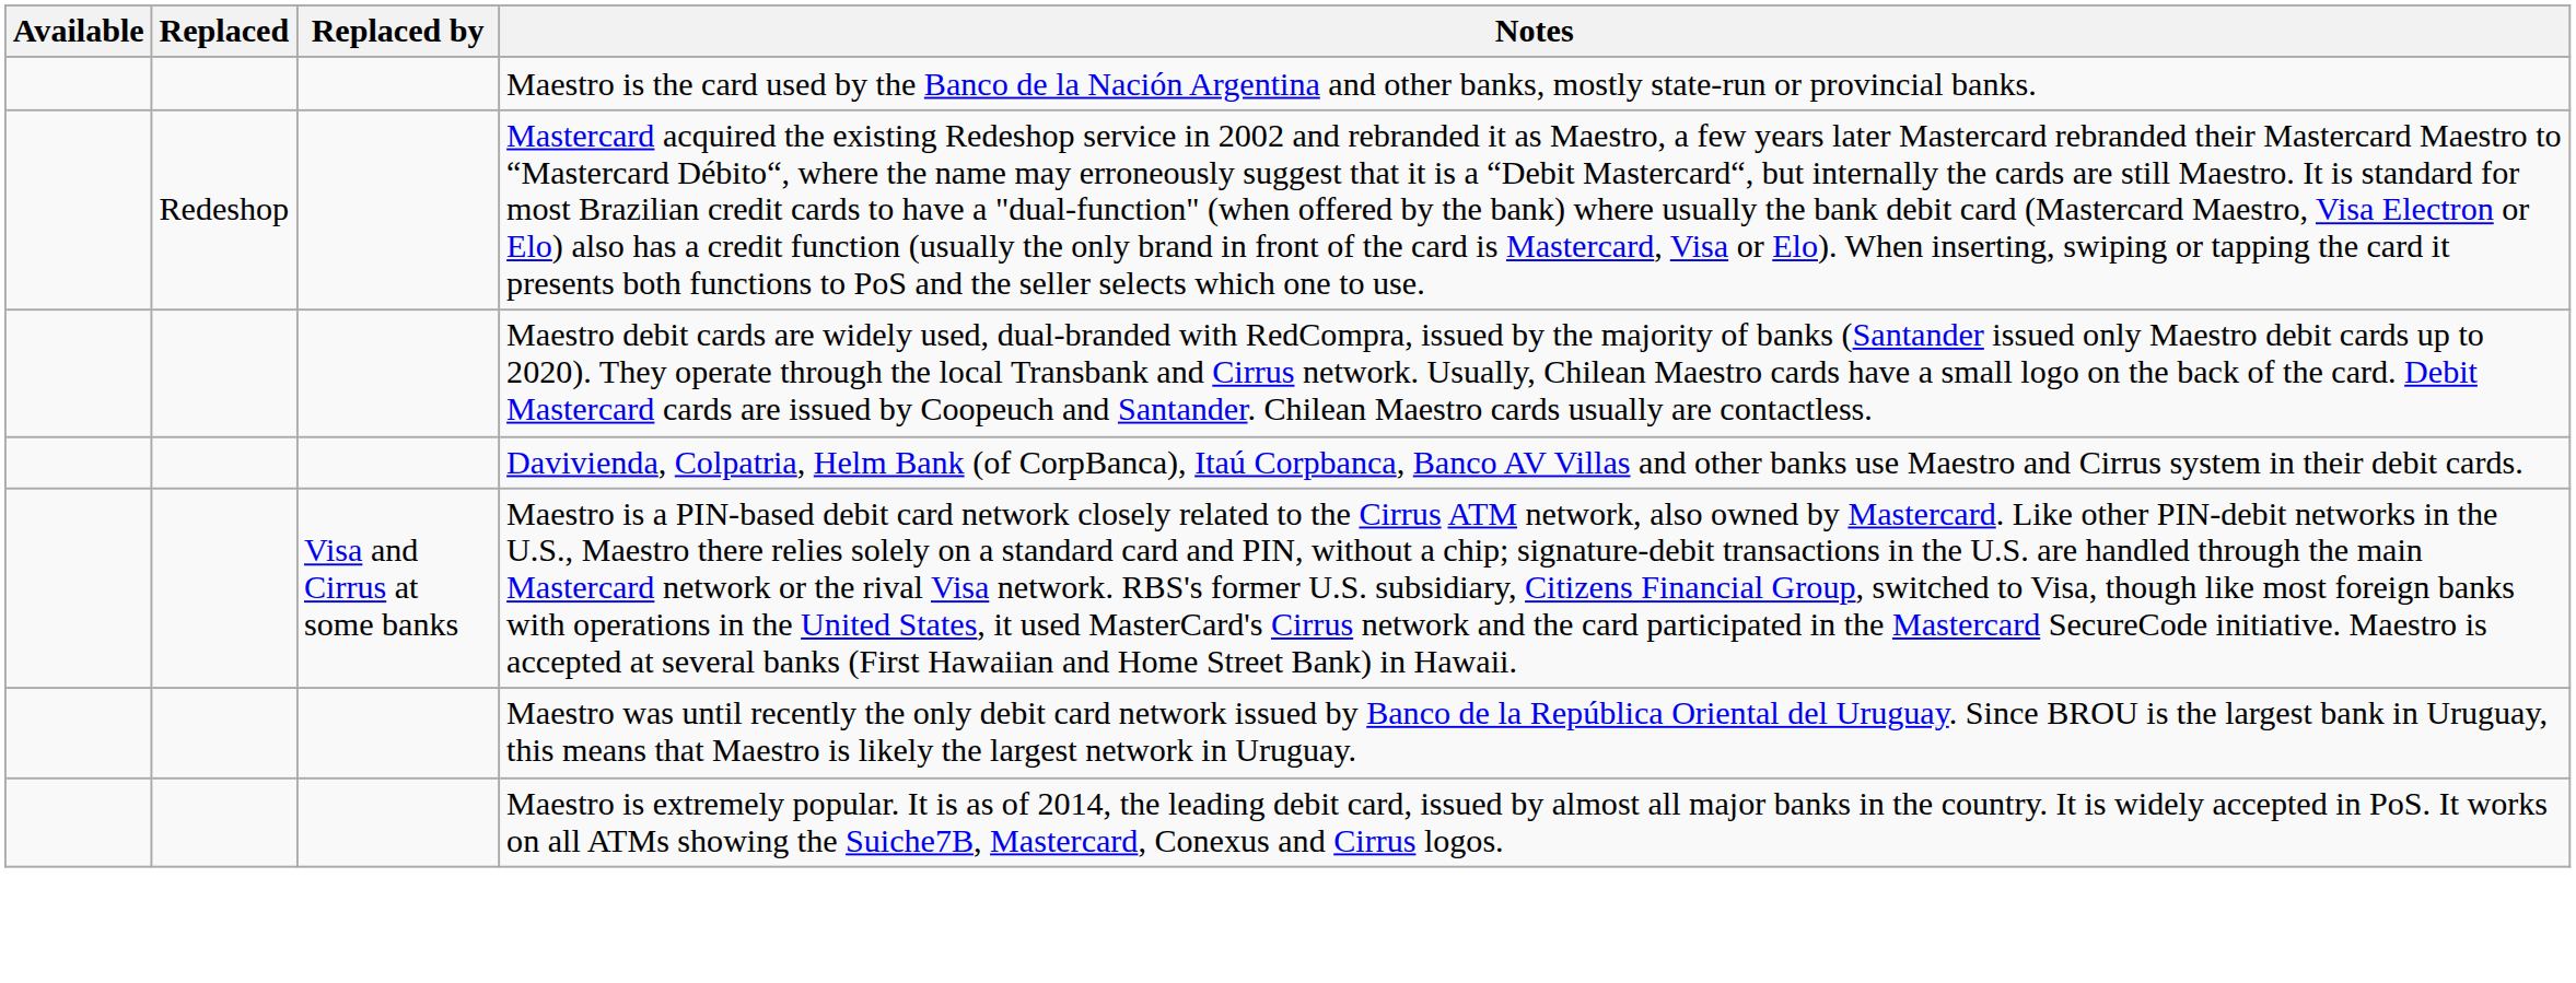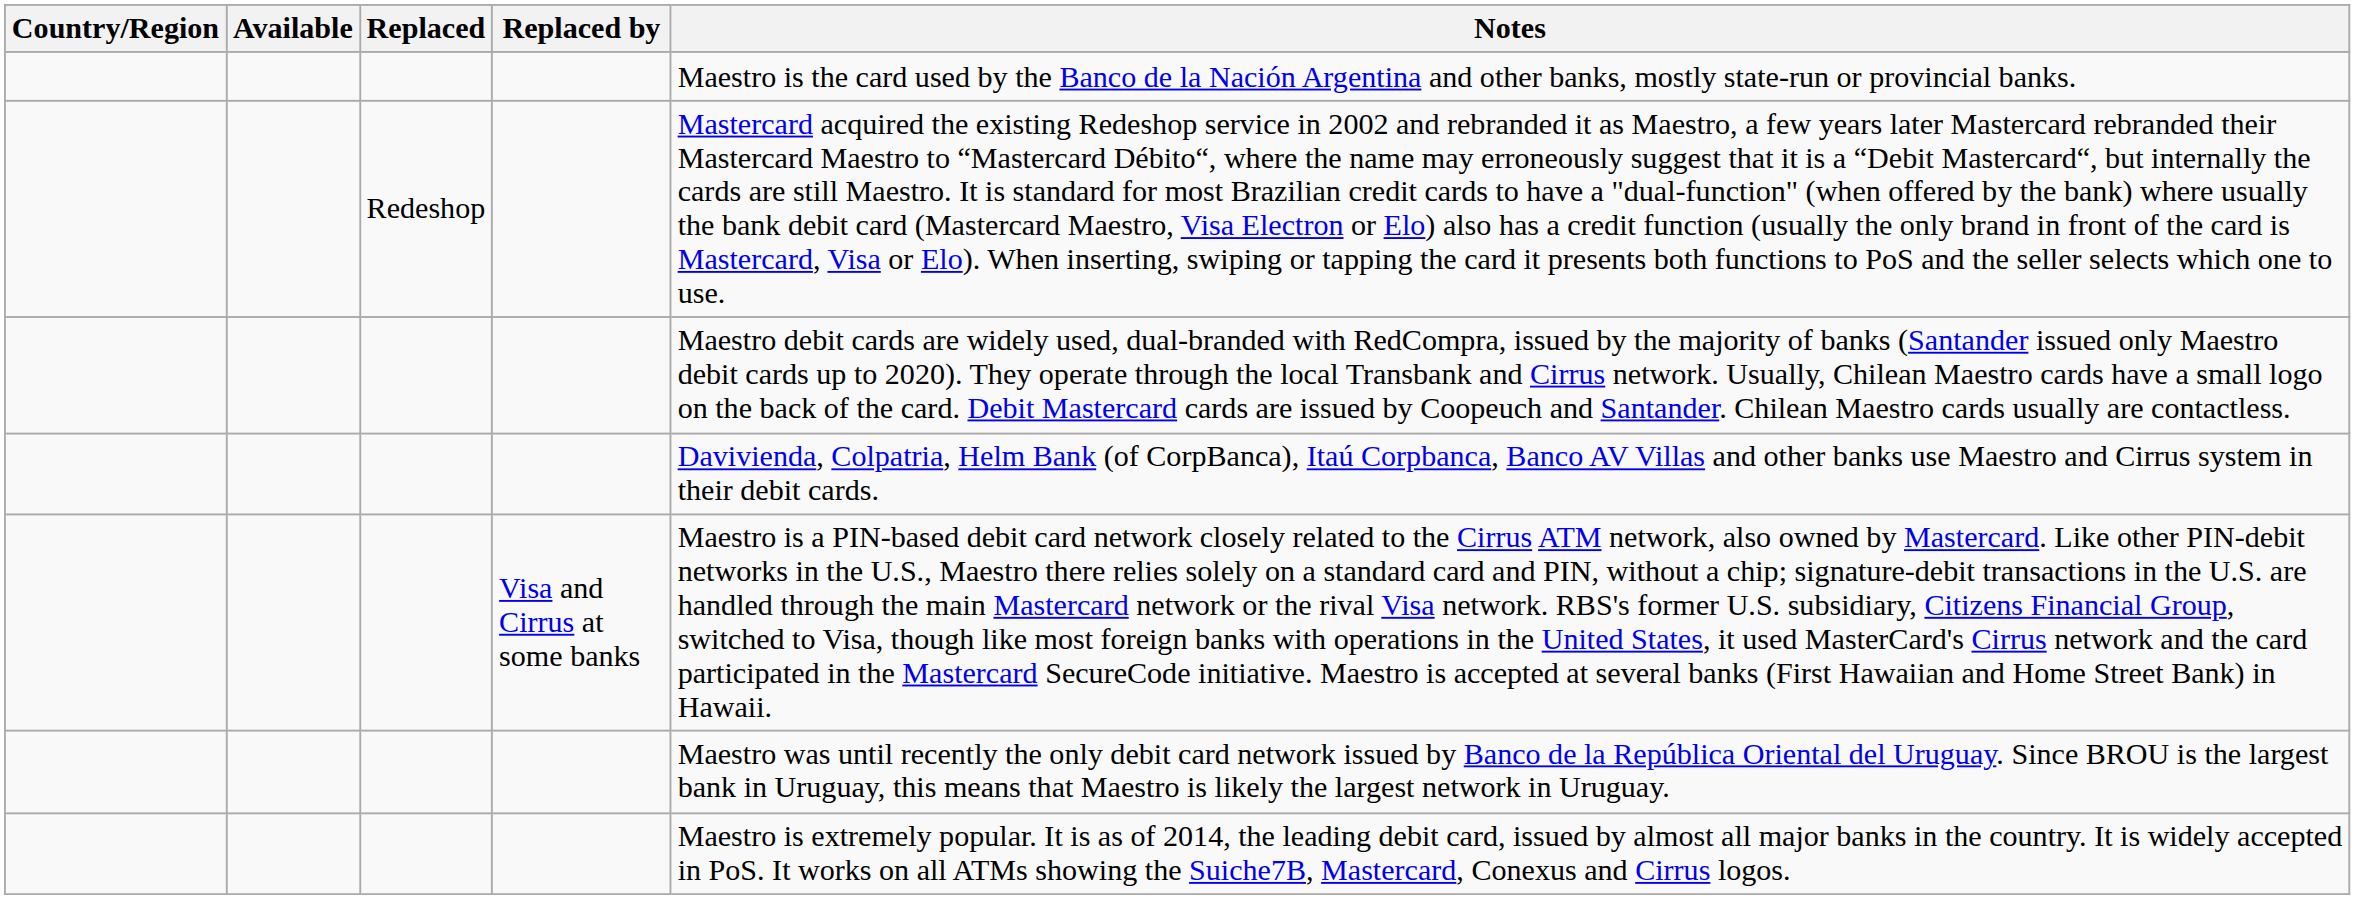 <table class="wikitable sortable mw-collapsible">
 <tr>
+<th>Country/Region</th>
 <th>Available</th>
 <th>Replaced</th>
 <th>Replaced by</th>
 <th>Notes</th>
 </tr>
 <tr>
 <td></td>
 <td></td>
 <td></td>
+<td></td>
 <td>Maestro is the card used by the <a href='#'>Banco de la Nación Argentina</a> and other banks, mostly state-run or provincial banks.</td>
 </tr>
 <tr>
+<td></td>
 <td></td>
 <td>Redeshop</td>
 <td></td>
 <td><a href='#'>Mastercard</a> acquired the existing Redeshop service in 2002 and rebranded it as Maestro, a few years later Mastercard rebranded their Mastercard Maestro to “Mastercard Débito“, where the name may erroneously suggest that it is a “Debit Mastercard“, but internally the cards are still Maestro. It is standard for most Brazilian credit cards to have a "dual-function" (when offered by the bank) where usually the bank debit card (Mastercard Maestro, <a href='#'>Visa Electron</a> or <a href='#'>Elo</a>) also has a credit function (usually the only brand in front of the card is <a href='#'>Mastercard</a>, <a href='#'>Visa</a> or <a href='#'>Elo</a>). When inserting, swiping or tapping the card it presents both functions to PoS and the seller selects which one to use.</td>
 </tr>
 <tr>
 <td></td>
 <td></td>
 <td></td>
+<td></td>
 <td>Maestro debit cards are widely used, dual-branded with RedCompra, issued by the majority of banks (<a href='#'>Santander</a> issued only Maestro debit cards up to 2020). They operate through the local Transbank and <a href='#'>Cirrus</a> network. Usually, Chilean Maestro cards have a small logo on the back of the card. <a href='#'>Debit Mastercard</a> cards are issued by Coopeuch and <a href='#'>Santander</a>. Chilean Maestro cards usually are contactless.</td>
 </tr>
 <tr>
 <td></td>
 <td></td>
 <td></td>
+<td></td>
 <td><a href='#'>Davivienda</a>, <a href='#'>Colpatria</a>, <a href='#'>Helm Bank</a> (of CorpBanca), <a href='#'>Itaú Corpbanca</a>, <a href='#'>Banco AV Villas</a> and other banks use Maestro and Cirrus system in their debit cards.</td>
 </tr>
 <tr>
+<td></td>
 <td></td>
 <td></td>
 <td><a href='#'>Visa</a> and <a href='#'>Cirrus</a> at some banks</td>
 <td>Maestro is a PIN-based debit card network closely related to the <a href='#'>Cirrus</a> <a href='#'>ATM</a> network, also owned by <a href='#'>Mastercard</a>. Like other PIN-debit networks in the U.S., Maestro there relies solely on a standard card and PIN, without a chip; signature-debit transactions in the U.S. are handled through the main <a href='#'>Mastercard</a> network or the rival <a href='#'>Visa</a> network. RBS's former U.S. subsidiary, <a href='#'>Citizens Financial Group</a>, switched to Visa, though like most foreign banks with operations in the <a href='#'>United States</a>, it used MasterCard's <a href='#'>Cirrus</a> network and the card participated in the <a href='#'>Mastercard</a> SecureCode initiative.  Maestro is accepted at several banks (First Hawaiian and Home Street Bank) in Hawaii.</td>
 </tr>
 <tr>
 <td></td>
 <td></td>
 <td></td>
+<td></td>
 <td>Maestro was until recently  the only debit card network issued by <a href='#'>Banco de la República Oriental del Uruguay</a>. Since BROU is the largest bank in Uruguay, this means that Maestro is likely the largest network in Uruguay.</td>
 </tr>
 <tr>
 <td></td>
 <td></td>
 <td></td>
+<td></td>
 <td>Maestro is extremely popular. It is as of 2014, the leading debit card, issued by almost all major banks in the country. It is widely accepted in PoS. It works on all ATMs showing the <a href='#'>Suiche7B</a>, <a href='#'>Mastercard</a>, Conexus and <a href='#'>Cirrus</a> logos.</td>
 </tr>
 </table>
